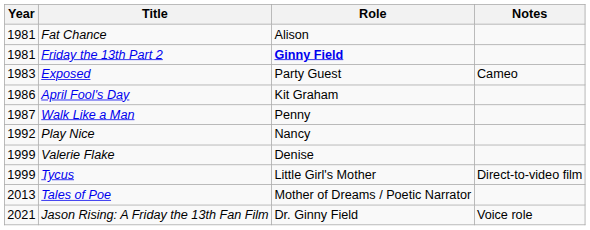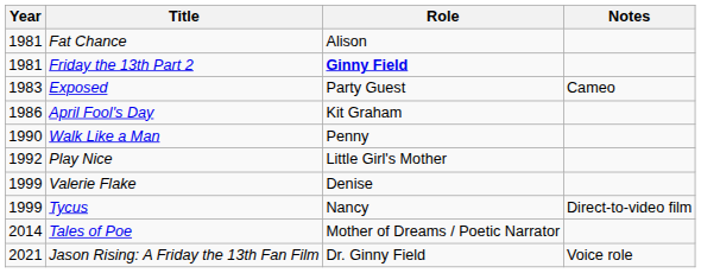 <table class="wikitable">
 <tr>
 <th>Year</th>
 <th>Title</th>
 <th>Role</th>
 <th>Notes</th>
 </tr>
 <tr>
 <td>1981</td>
 <td><em>Fat Chance</em></td>
 <td>Alison</td>
 <td></td>
 </tr>
 <tr>
 <td>1981</td>
 <td><em><a href='#'>Friday the 13th Part 2</a></em></td>
 <td><strong><a href='#'>Ginny Field</a></strong></td>
 <td></td>
 </tr>
 <tr>
 <td>1983</td>
 <td><em><a href='#'>Exposed</a></em></td>
 <td>Party Guest</td>
 <td>Cameo</td>
 </tr>
 <tr>
 <td>1986</td>
 <td><em><a href='#'>April Fool's Day</a></em></td>
 <td>Kit Graham</td>
 <td></td>
 </tr>
 <tr>
-<td>1987</td>
+<td>1990</td>
 <td><em><a href='#'>Walk Like a Man</a></em></td>
 <td>Penny</td>
 <td></td>
 </tr>
 <tr>
 <td>1992</td>
 <td><em>Play Nice</em></td>
-<td>Nancy</td>
+<td>Little Girl's Mother</td>
 <td></td>
 </tr>
 <tr>
 <td>1999</td>
 <td><em>Valerie Flake</em></td>
 <td>Denise</td>
 <td></td>
 </tr>
 <tr>
 <td>1999</td>
 <td><em><a href='#'>Tycus</a></em></td>
-<td>Little Girl's Mother</td>
+<td>Nancy</td>
 <td>Direct-to-video film</td>
 </tr>
 <tr>
-<td>2013</td>
+<td>2014</td>
 <td><em><a href='#'>Tales of Poe</a></em></td>
 <td>Mother of Dreams / Poetic Narrator</td>
 <td></td>
 </tr>
 <tr>
 <td>2021</td>
 <td><em>Jason Rising: A Friday the 13th Fan Film</em></td>
 <td>Dr. Ginny Field</td>
 <td>Voice role</td>
 </tr>
 </table>
